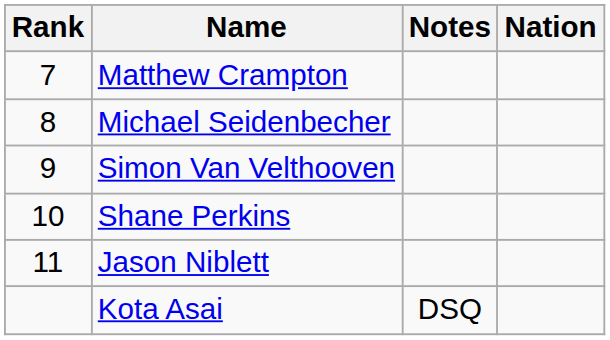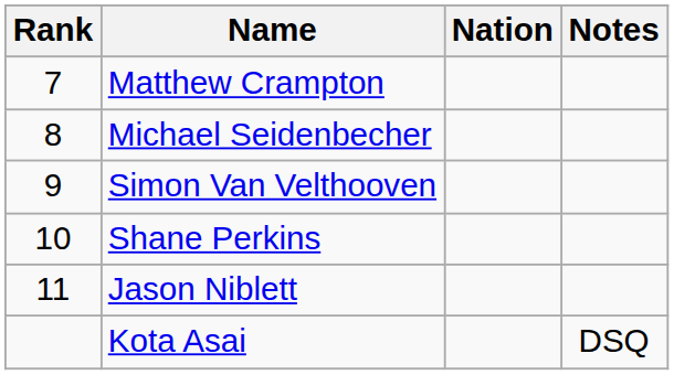 <table class="wikitable sortable" style="text-align:center">
 <tr>
 <th>Rank</th>
 <th>Name</th>
+<th>Nation</th>
 <th>Notes</th>
-<th>Nation</th>
 </tr>
 <tr>
 <td>7</td>
 <td align=left><a href='#'>Matthew Crampton</a></td>
+<td align=left></td>
 <td></td>
-<td align=left></td>
 </tr>
 <tr>
 <td>8</td>
 <td align=left><a href='#'>Michael Seidenbecher</a></td>
+<td align=left></td>
 <td></td>
-<td align=left></td>
 </tr>
 <tr>
 <td>9</td>
 <td align=left><a href='#'>Simon Van Velthooven</a></td>
+<td align=left></td>
 <td></td>
-<td align=left></td>
 </tr>
 <tr>
 <td>10</td>
 <td align=left><a href='#'>Shane Perkins</a></td>
+<td align=left></td>
 <td></td>
-<td align=left></td>
 </tr>
 <tr>
 <td>11</td>
 <td align=left><a href='#'>Jason Niblett</a></td>
+<td align=left></td>
 <td></td>
-<td align=left></td>
 </tr>
 <tr>
 <td></td>
 <td align=left><a href='#'>Kota Asai</a></td>
+<td align=left></td>
 <td>DSQ</td>
-<td align=left></td>
 </tr>
 </table>
